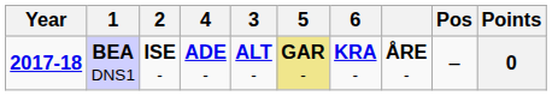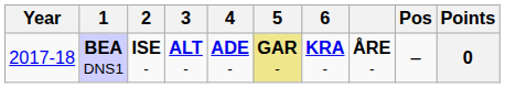 <table class="wikitable" style="text-align:center;">
 <tr>
 <th>Year</th>
 <th>1</th>
 <th>2</th>
+<th>3</th>
 <th>4</th>
-<th>3</th>
 <th>5</th>
 <th>6</th>
 <th></th>
 <th>Pos</th>
 <th>Points</th>
 </tr>
 <tr>
-<td><strong><a href='#'>2017-18</a></strong></td>
+<td><a href='#'>2017-18</a></td>
 <td style="background:#CFCFFF;"><strong>BEA</strong><br><small>DNS1</small></td>
 <td><strong>ISE</strong><br><small>-</small></td>
+<td><strong><a href='#'>ALT</a></strong><br><small>-</small></td>
 <td><strong><a href='#'>ADE</a></strong><br><small>-</small></td>
-<td><strong><a href='#'>ALT</a></strong><br><small>-</small></td>
 <td style="background: khaki;"><strong>GAR</strong><br><small>-</small></td>
 <td><strong><a href='#'>KRA</a></strong><br><small>-</small></td>
 <td><strong>ÅRE</strong><br><small>-</small></td>
 <td>–</td>
 <th>0</th>
 </tr>
 </table>
